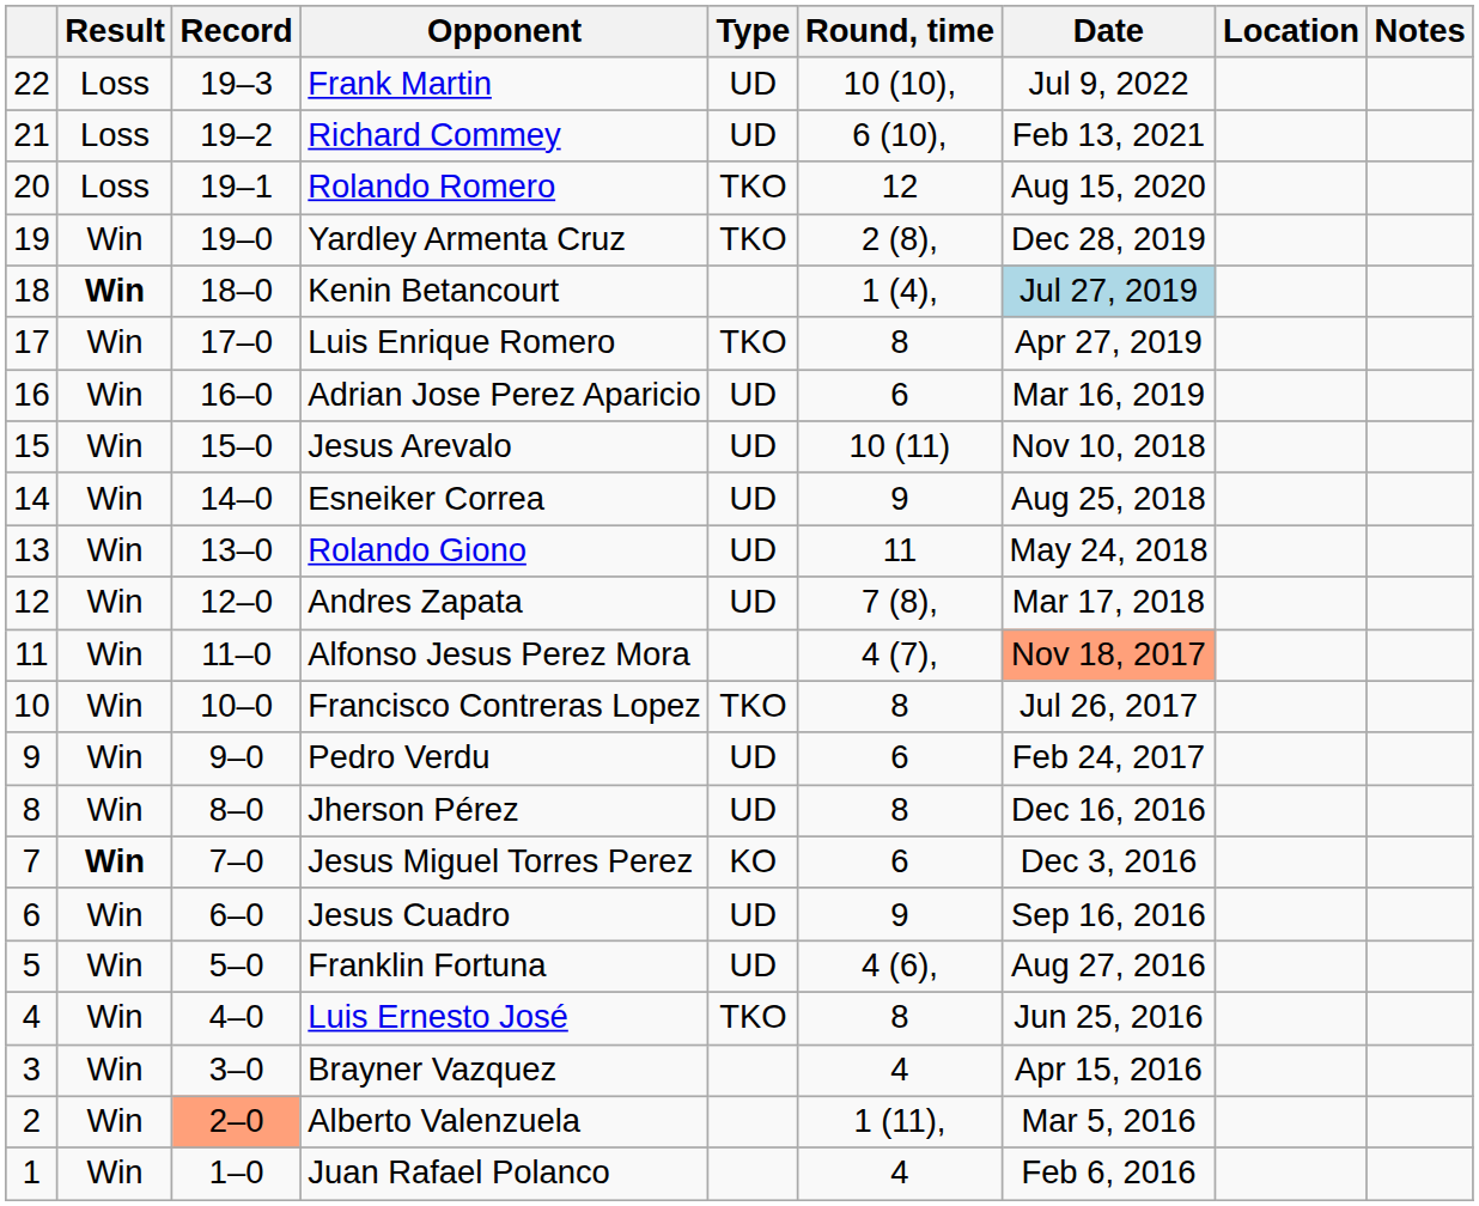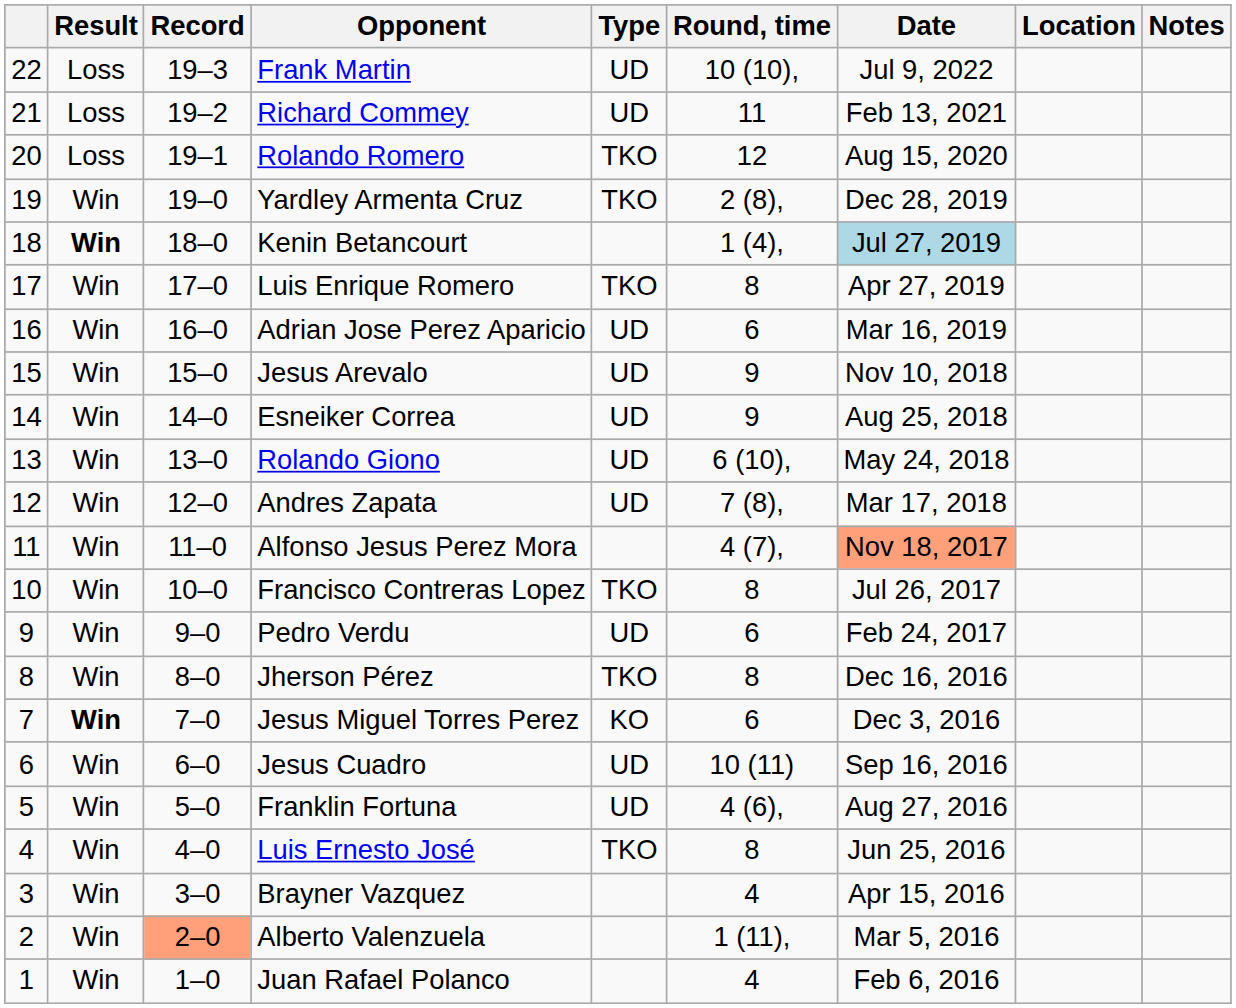 <table class="wikitable" style="text-align:center">
 <tr>
 <th></th>
 <th>Result</th>
 <th>Record</th>
 <th>Opponent</th>
 <th>Type</th>
 <th>Round, time</th>
 <th>Date</th>
 <th>Location</th>
 <th>Notes</th>
 </tr>
 <tr>
 <td>22</td>
 <td>Loss</td>
 <td>19–3</td>
 <td align=left> <a href='#'>Frank Martin</a></td>
 <td>UD</td>
 <td>10 (10), </td>
 <td>Jul 9, 2022</td>
 <td align=left> </td>
 <td></td>
 </tr>
 <tr>
 <td>21</td>
 <td>Loss</td>
 <td>19–2</td>
 <td align=left> <a href='#'>Richard Commey</a></td>
 <td>UD</td>
-<td>6 (10), </td>
+<td>11</td>
 <td>Feb 13, 2021</td>
 <td align=left> </td>
 <td></td>
 </tr>
 <tr>
 <td>20</td>
 <td>Loss</td>
 <td>19–1</td>
 <td align=left> <a href='#'>Rolando Romero</a></td>
 <td>TKO</td>
 <td>12</td>
 <td>Aug 15, 2020</td>
 <td align=left> </td>
 <td align=left></td>
 </tr>
 <tr>
 <td>19</td>
 <td>Win</td>
 <td>19–0</td>
 <td align=left> Yardley Armenta Cruz</td>
 <td>TKO</td>
 <td>2 (8), </td>
 <td>Dec 28, 2019</td>
 <td align=left> </td>
 <td></td>
 </tr>
 <tr>
 <td>18</td>
 <td><strong>Win</strong></td>
 <td>18–0</td>
 <td align=left> Kenin Betancourt</td>
 <td></td>
 <td>1 (4), </td>
 <td style="background: lightblue;">Jul 27, 2019</td>
 <td align=left> </td>
 <td align=left></td>
 </tr>
 <tr>
 <td>17</td>
 <td>Win</td>
 <td>17–0</td>
 <td align=left> Luis Enrique Romero</td>
 <td>TKO</td>
 <td>8</td>
 <td>Apr 27, 2019</td>
 <td align=left> </td>
 <td></td>
 </tr>
 <tr>
 <td>16</td>
 <td>Win</td>
 <td>16–0</td>
 <td align=left> Adrian Jose Perez Aparicio</td>
 <td>UD</td>
 <td>6</td>
 <td>Mar 16, 2019</td>
 <td align=left> </td>
 <td></td>
 </tr>
 <tr>
 <td>15</td>
 <td>Win</td>
 <td>15–0</td>
 <td align=left> Jesus Arevalo</td>
 <td>UD</td>
-<td>10 (11)</td>
+<td>9</td>
 <td>Nov 10, 2018</td>
 <td align=left> </td>
 <td align=left></td>
 </tr>
 <tr>
 <td>14</td>
 <td>Win</td>
 <td>14–0</td>
 <td align=left> Esneiker Correa</td>
 <td>UD</td>
 <td>9</td>
 <td>Aug 25, 2018</td>
 <td align=left> </td>
 <td></td>
 </tr>
 <tr>
 <td>13</td>
 <td>Win</td>
 <td>13–0</td>
 <td align=left> <a href='#'>Rolando Giono</a></td>
 <td>UD</td>
-<td>11</td>
+<td>6 (10), </td>
 <td>May 24, 2018</td>
 <td align=left> </td>
 <td align=left></td>
 </tr>
 <tr>
 <td>12</td>
 <td>Win</td>
 <td>12–0</td>
 <td align=left> Andres Zapata</td>
 <td>UD</td>
 <td>7 (8), </td>
 <td>Mar 17, 2018</td>
 <td align=left> </td>
 <td></td>
 </tr>
 <tr>
 <td>11</td>
 <td>Win</td>
 <td>11–0</td>
 <td align=left> Alfonso Jesus Perez Mora</td>
 <td></td>
 <td>4 (7), </td>
 <td style="background: lightsalmon;">Nov 18, 2017</td>
 <td align=left> </td>
 <td></td>
 </tr>
 <tr>
 <td>10</td>
 <td>Win</td>
 <td>10–0</td>
 <td align=left> Francisco Contreras Lopez</td>
 <td>TKO</td>
 <td>8</td>
 <td>Jul 26, 2017</td>
 <td align=left> </td>
 <td></td>
 </tr>
 <tr>
 <td>9</td>
 <td>Win</td>
 <td>9–0</td>
 <td align=left> Pedro Verdu</td>
 <td>UD</td>
 <td>6</td>
 <td>Feb 24, 2017</td>
 <td align=left> </td>
 <td></td>
 </tr>
 <tr>
 <td>8</td>
 <td>Win</td>
 <td>8–0</td>
 <td align=left> Jherson Pérez</td>
-<td>UD</td>
+<td>TKO</td>
 <td>8</td>
 <td>Dec 16, 2016</td>
 <td align=left> </td>
 <td></td>
 </tr>
 <tr>
 <td>7</td>
 <td><strong>Win</strong></td>
 <td>7–0</td>
 <td align=left> Jesus Miguel Torres Perez</td>
 <td>KO</td>
 <td>6</td>
 <td>Dec 3, 2016</td>
 <td align=left> </td>
 <td></td>
 </tr>
 <tr>
 <td>6</td>
 <td>Win</td>
 <td>6–0</td>
 <td align=left> Jesus Cuadro</td>
 <td>UD</td>
-<td>9</td>
+<td>10 (11)</td>
 <td>Sep 16, 2016</td>
 <td align=left> </td>
 <td align=left></td>
 </tr>
 <tr>
 <td>5</td>
 <td>Win</td>
 <td>5–0</td>
 <td align=left> Franklin Fortuna</td>
 <td>UD</td>
 <td>4 (6), </td>
 <td>Aug 27, 2016</td>
 <td align=left> </td>
 <td></td>
 </tr>
 <tr>
 <td>4</td>
 <td>Win</td>
 <td>4–0</td>
 <td align=left> <a href='#'>Luis Ernesto José</a></td>
 <td>TKO</td>
 <td>8</td>
 <td>Jun 25, 2016</td>
 <td align=left> </td>
 <td></td>
 </tr>
 <tr>
 <td>3</td>
 <td>Win</td>
 <td>3–0</td>
 <td align=left> Brayner Vazquez</td>
 <td></td>
 <td>4</td>
 <td>Apr 15, 2016</td>
 <td align=left> </td>
 <td></td>
 </tr>
 <tr>
 <td>2</td>
 <td>Win</td>
 <td style="background: lightsalmon;">2–0</td>
 <td align=left> Alberto Valenzuela</td>
 <td></td>
 <td>1 (11), </td>
 <td>Mar 5, 2016</td>
 <td align=left> </td>
 <td></td>
 </tr>
 <tr>
 <td>1</td>
 <td>Win</td>
 <td>1–0</td>
 <td align=left> Juan Rafael Polanco</td>
 <td></td>
 <td>4</td>
 <td>Feb 6, 2016</td>
 <td align=left> </td>
 <td></td>
 </tr>
 <tr>
 </tr>
 </table>
